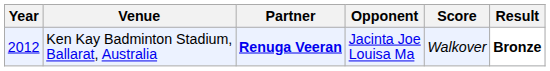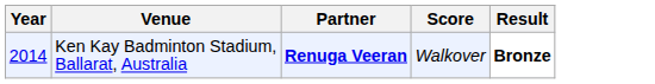 <table class="sortable wikitable" style="font-size: 90%;">
 <tr>
 <th>Year</th>
 <th>Venue</th>
 <th>Partner</th>
-<th>Opponent</th>
 <th>Score</th>
 <th>Result</th>
 </tr>
 <tr style="background:#ECF2FF">
-<td align="center"><a href='#'>2012</a></td>
+<td align="center"><a href='#'>2014</a></td>
 <td align="left">Ken Kay Badminton Stadium,<br><a href='#'>Ballarat</a>, <a href='#'>Australia</a></td>
 <td align="left"><strong> <a href='#'>Renuga Veeran</a></strong></td>
-<td align="left"> <a href='#'>Jacinta Joe</a><br> <a href='#'>Louisa Ma</a></td>
 <td align="left"><em>Walkover</em></td>
 <td style="text-align:left; background:white"> <strong>Bronze</strong></td>
 </tr>
 </table>
